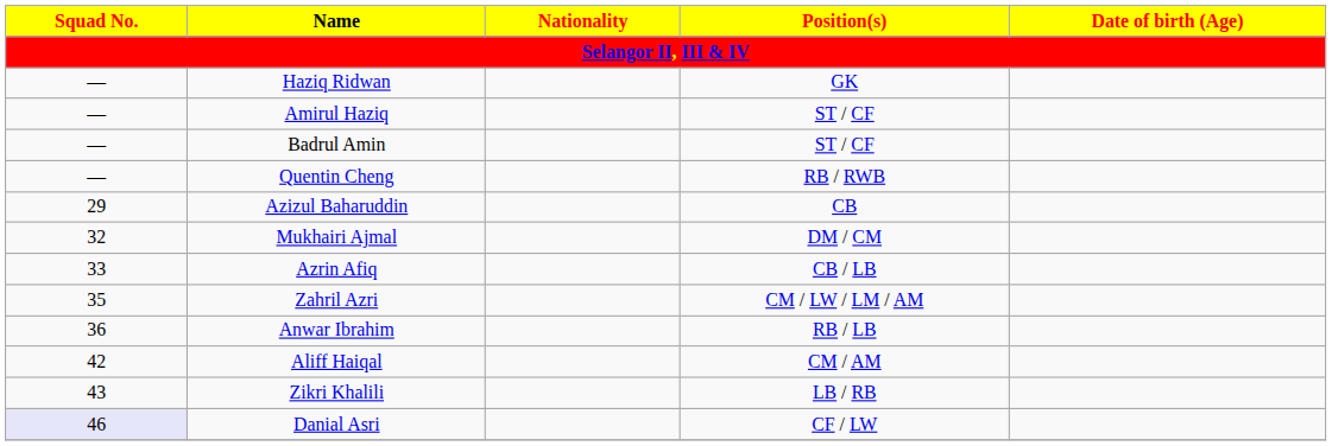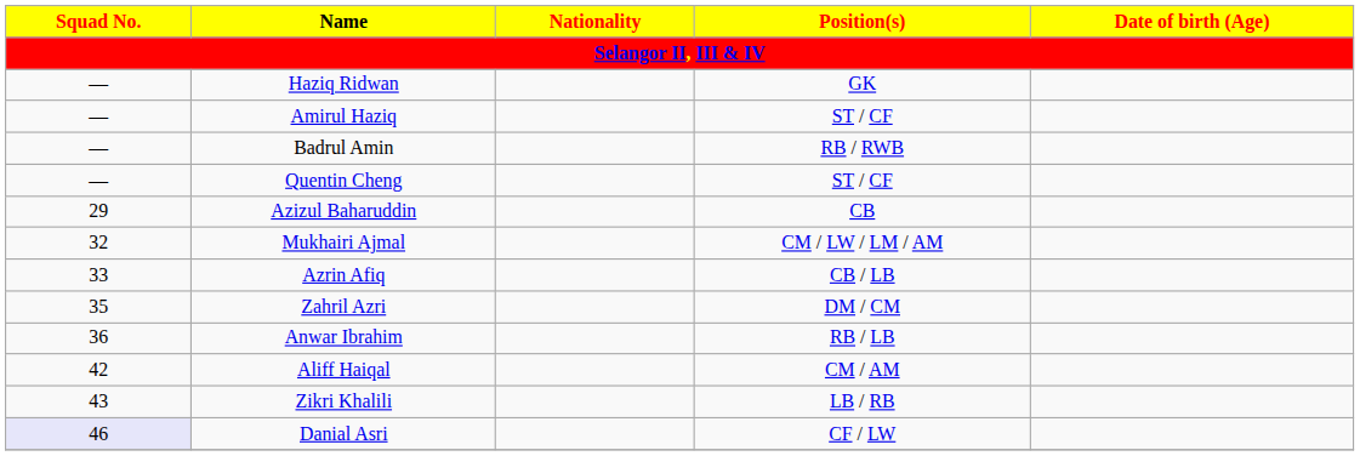 <table class="wikitable" style="text-align:center; font-size:90%; width:80%;">
 <tr>
 <th style="background:yellow; color:red; text-align:center;">Squad No.</th>
 <th style="background:yellow; color:red text-align:center;">Name</th>
 <th style="background:yellow; color:red; text-align:center;">Nationality</th>
 <th style="background:yellow; color:red; text-align:center;">Position(s)</th>
 <th style="background:yellow; color:red; text-align:center;">Date of birth (Age)</th>
 </tr>
 <tr>
 <th colspan="9" style="background:red; color:yellow; text-align:center;"><a href='#'>Selangor II</a>, <a href='#'>III & IV</a></th>
 </tr>
 <tr>
 <td>—</td>
 <td><a href='#'>Haziq Ridwan</a></td>
 <td></td>
 <td><a href='#'>GK</a></td>
 <td></td>
 </tr>
 <tr>
 <td>—</td>
 <td><a href='#'>Amirul Haziq</a></td>
 <td></td>
 <td><a href='#'>ST</a> / <a href='#'>CF</a></td>
 <td></td>
 </tr>
 <tr>
 <td>—</td>
 <td>Badrul Amin</td>
 <td></td>
-<td><a href='#'>ST</a> / <a href='#'>CF</a></td>
+<td><a href='#'>RB</a> / <a href='#'>RWB</a></td>
 <td></td>
 </tr>
 <tr>
 <td>—</td>
 <td><a href='#'>Quentin Cheng</a></td>
 <td> </td>
-<td><a href='#'>RB</a> / <a href='#'>RWB</a></td>
+<td><a href='#'>ST</a> / <a href='#'>CF</a></td>
 <td></td>
 </tr>
 <tr>
 <td>29</td>
 <td><a href='#'>Azizul Baharuddin</a></td>
 <td></td>
 <td><a href='#'>CB</a></td>
 <td></td>
 </tr>
 <tr>
 <td>32</td>
 <td><a href='#'>Mukhairi Ajmal</a></td>
 <td></td>
-<td><a href='#'>DM</a> / <a href='#'>CM</a></td>
+<td><a href='#'>CM</a> / <a href='#'>LW</a> / <a href='#'>LM</a> / <a href='#'>AM</a></td>
 <td></td>
 </tr>
 <tr>
 <td>33</td>
 <td><a href='#'>Azrin Afiq</a></td>
 <td></td>
 <td><a href='#'>CB</a> / <a href='#'>LB</a></td>
 <td></td>
 </tr>
 <tr>
 <td>35</td>
 <td><a href='#'>Zahril Azri</a></td>
 <td></td>
-<td><a href='#'>CM</a> / <a href='#'>LW</a> / <a href='#'>LM</a> / <a href='#'>AM</a></td>
+<td><a href='#'>DM</a> / <a href='#'>CM</a></td>
 <td></td>
 </tr>
 <tr>
 <td>36</td>
 <td><a href='#'>Anwar Ibrahim</a></td>
 <td></td>
 <td><a href='#'>RB</a> / <a href='#'>LB</a></td>
 <td></td>
 </tr>
 <tr>
 <td>42</td>
 <td><a href='#'>Aliff Haiqal</a></td>
 <td></td>
 <td><a href='#'>CM</a> / <a href='#'>AM</a></td>
 <td></td>
 </tr>
 <tr>
 <td>43</td>
 <td><a href='#'>Zikri Khalili</a></td>
 <td></td>
 <td><a href='#'>LB</a> / <a href='#'>RB</a></td>
 <td></td>
 </tr>
 <tr>
 <td style="background: lavender;">46</td>
 <td><a href='#'>Danial Asri</a></td>
 <td></td>
 <td><a href='#'>CF</a> / <a href='#'>LW</a></td>
 <td></td>
 </tr>
 <tr>
 </tr>
 </table>
